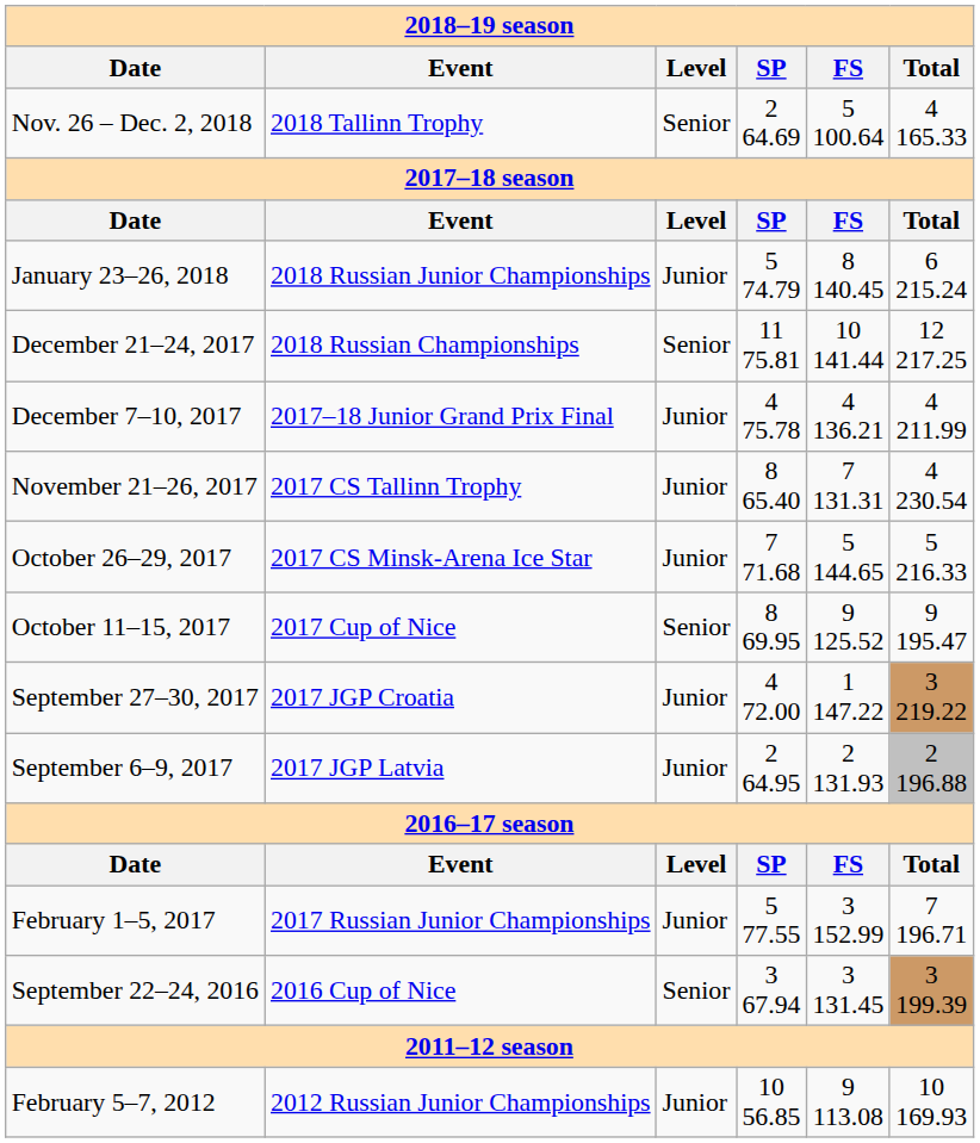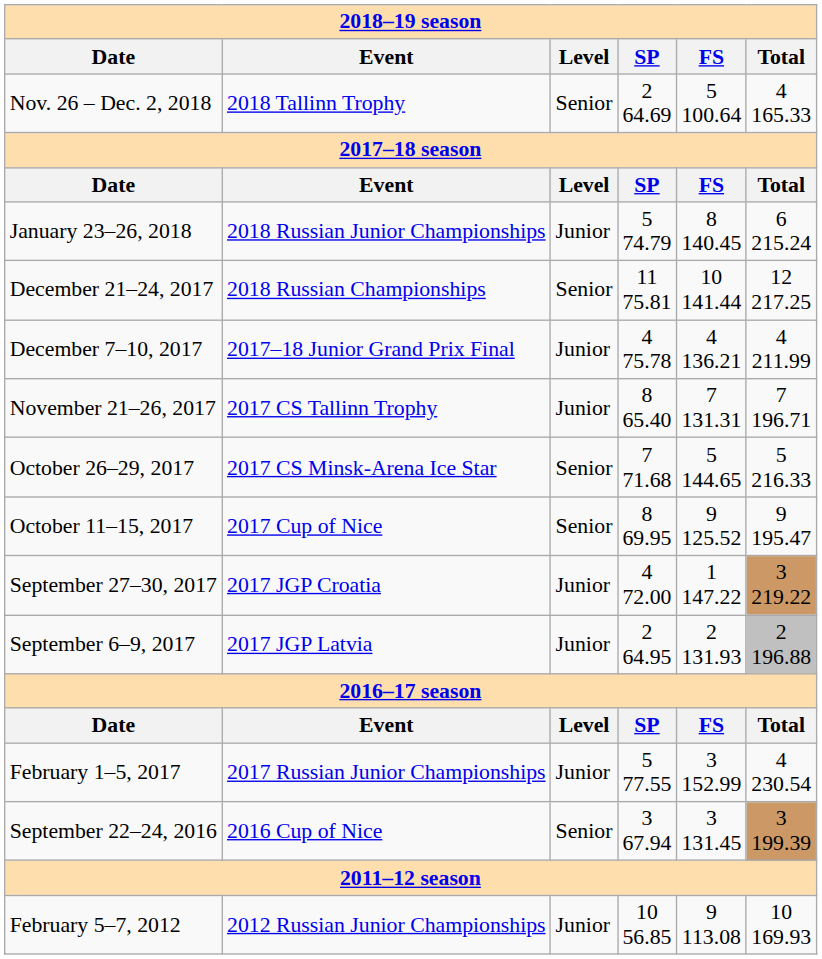 <table class="wikitable">
 <tr>
 <td style="background-color: #ffdead; " colspan=6 align=center><a href='#'><strong>2018–19 season</strong></a></td>
 </tr>
 <tr>
 <th>Date</th>
 <th>Event</th>
 <th>Level</th>
 <th><a href='#'>SP</a></th>
 <th><a href='#'>FS</a></th>
 <th>Total</th>
 </tr>
 <tr>
 <td>Nov. 26 – Dec. 2, 2018</td>
 <td><a href='#'>2018 Tallinn Trophy</a></td>
 <td>Senior</td>
 <td align=center>2 <br> 64.69</td>
 <td align=center>5 <br> 100.64</td>
 <td align=center>4 <br> 165.33</td>
 </tr>
 <tr>
 <td style="background-color: #ffdead; " colspan=6 align=center><a href='#'><strong>2017–18 season</strong></a></td>
 </tr>
 <tr>
 <th>Date</th>
 <th>Event</th>
 <th>Level</th>
 <th><a href='#'>SP</a></th>
 <th><a href='#'>FS</a></th>
 <th>Total</th>
 </tr>
 <tr>
 <td>January 23–26, 2018</td>
 <td><a href='#'>2018 Russian Junior Championships</a></td>
 <td>Junior</td>
 <td align=center>5 <br> 74.79</td>
 <td align=center>8 <br> 140.45</td>
 <td align=center>6 <br> 215.24</td>
 </tr>
 <tr>
 <td>December 21–24, 2017</td>
 <td><a href='#'>2018 Russian Championships</a></td>
 <td>Senior</td>
 <td align=center>11 <br> 75.81</td>
 <td align=center>10 <br> 141.44</td>
 <td align=center>12 <br> 217.25</td>
 </tr>
 <tr>
 <td>December 7–10, 2017</td>
 <td><a href='#'>2017–18 Junior Grand Prix Final</a></td>
 <td>Junior</td>
 <td align=center>4 <br> 75.78</td>
 <td align=center>4 <br> 136.21</td>
 <td align=center>4 <br> 211.99</td>
 </tr>
 <tr>
 <td>November 21–26, 2017</td>
 <td><a href='#'>2017 CS Tallinn Trophy</a></td>
 <td>Junior</td>
 <td align=center>8 <br> 65.40</td>
 <td align=center>7 <br> 131.31</td>
-<td align=center>4 <br> 230.54</td>
+<td align=center>7 <br> 196.71</td>
 </tr>
 <tr>
 <td>October 26–29, 2017</td>
 <td><a href='#'>2017 CS Minsk-Arena Ice Star</a></td>
-<td>Junior</td>
+<td>Senior</td>
 <td align=center>7 <br> 71.68</td>
 <td align=center>5 <br> 144.65</td>
 <td align=center>5 <br> 216.33</td>
 </tr>
 <tr>
 <td>October 11–15, 2017</td>
 <td><a href='#'>2017 Cup of Nice</a></td>
 <td>Senior</td>
 <td align=center>8 <br> 69.95</td>
 <td align=center>9 <br> 125.52</td>
 <td align=center>9 <br> 195.47</td>
 </tr>
 <tr>
 <td>September 27–30, 2017</td>
 <td><a href='#'>2017 JGP Croatia</a></td>
 <td>Junior</td>
 <td align=center>4 <br> 72.00</td>
 <td align=center>1 <br> 147.22</td>
 <td align=center bgcolor=cc9966>3 <br> 219.22</td>
 </tr>
 <tr>
 <td>September 6–9, 2017</td>
 <td><a href='#'>2017 JGP Latvia</a></td>
 <td>Junior</td>
 <td align=center>2 <br> 64.95</td>
 <td align=center>2 <br> 131.93</td>
 <td align=center bgcolor=silver>2 <br> 196.88</td>
 </tr>
 <tr>
 <td style="background-color: #ffdead;" colspan=6 align=center><a href='#'><strong>2016–17 season</strong></a></td>
 </tr>
 <tr>
 <th>Date</th>
 <th>Event</th>
 <th>Level</th>
 <th><a href='#'>SP</a></th>
 <th><a href='#'>FS</a></th>
 <th>Total</th>
 </tr>
 <tr>
 <td>February 1–5, 2017</td>
 <td><a href='#'>2017 Russian Junior Championships</a></td>
 <td>Junior</td>
 <td align=center>5 <br> 77.55</td>
 <td align=center>3 <br> 152.99</td>
-<td align=center>7 <br> 196.71</td>
+<td align=center>4 <br> 230.54</td>
 </tr>
 <tr>
 <td>September 22–24, 2016</td>
 <td><a href='#'>2016 Cup of Nice</a></td>
 <td>Senior</td>
 <td align=center>3 <br> 67.94</td>
 <td align=center>3 <br> 131.45</td>
 <td align=center bgcolor=cc9966>3 <br> 199.39</td>
 </tr>
 <tr>
 <td style="background-color: #ffdead;" colspan=6 align=center><a href='#'><strong>2011–12 season</strong></a></td>
 </tr>
 <tr>
 <td>February 5–7, 2012</td>
 <td><a href='#'>2012 Russian Junior Championships</a></td>
 <td>Junior</td>
 <td align=center>10 <br> 56.85</td>
 <td align=center>9 <br> 113.08</td>
 <td align=center>10 <br> 169.93</td>
 </tr>
 </table>
